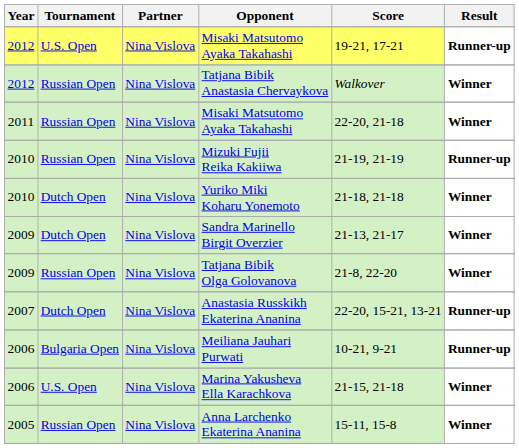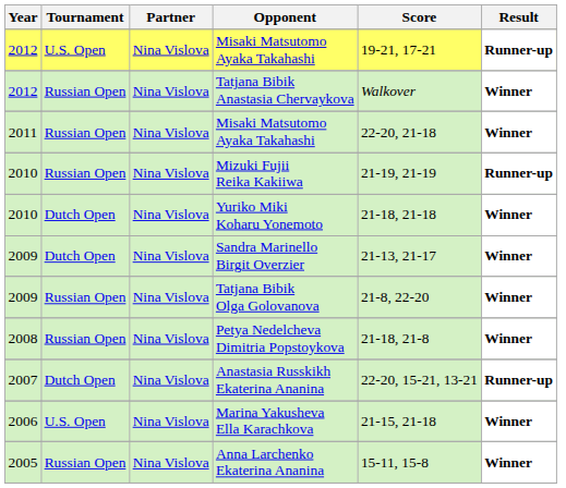 <table class="sortable wikitable" style="font-size: 90%;">
 <tr>
 <th>Year</th>
 <th>Tournament</th>
 <th>Partner</th>
 <th>Opponent</th>
 <th>Score</th>
 <th>Result</th>
 </tr>
 <tr>
 </tr>
 <tr style="background:#FFFF67">
 <td align="center"><a href='#'>2012</a></td>
 <td align="left"><a href='#'>U.S. Open</a></td>
 <td align="left"> <a href='#'>Nina Vislova</a></td>
 <td align="left"> <a href='#'>Misaki Matsutomo</a><br> <a href='#'>Ayaka Takahashi</a></td>
 <td align="left">19-21, 17-21</td>
 <td style="text-align:left; background:white"> <strong>Runner-up</strong></td>
 </tr>
 <tr>
 </tr>
 <tr style="background:#D4F1C5">
 <td align="center"><a href='#'>2012</a></td>
 <td align="left"><a href='#'>Russian Open</a></td>
 <td align="left"> <a href='#'>Nina Vislova</a></td>
 <td align="left"> <a href='#'>Tatjana Bibik</a><br> <a href='#'>Anastasia Chervaykova</a></td>
 <td align="left"><em>Walkover</em></td>
 <td style="text-align:left; background:white"> <strong>Winner</strong></td>
 </tr>
 <tr>
 </tr>
 <tr style="background:#D4F1C5">
 <td align="center">2011</td>
 <td align="left"><a href='#'>Russian Open</a></td>
 <td align="left"> <a href='#'>Nina Vislova</a></td>
 <td align="left"> <a href='#'>Misaki Matsutomo</a><br> <a href='#'>Ayaka Takahashi</a></td>
 <td align="left">22-20, 21-18</td>
 <td style="text-align:left; background:white"> <strong>Winner</strong></td>
 </tr>
 <tr>
 </tr>
 <tr style="background:#D4F1C5">
 <td align="center">2010</td>
 <td align="left"><a href='#'>Russian Open</a></td>
 <td align="left"> <a href='#'>Nina Vislova</a></td>
 <td align="left"> <a href='#'>Mizuki Fujii</a><br> <a href='#'>Reika Kakiiwa</a></td>
 <td align="left">21-19, 21-19</td>
 <td style="text-align:left; background:white"> <strong>Runner-up</strong></td>
 </tr>
 <tr>
 </tr>
 <tr style="background:#D4F1C5">
 <td align="center">2010</td>
 <td align="left"><a href='#'>Dutch Open</a></td>
 <td align="left"> <a href='#'>Nina Vislova</a></td>
 <td align="left"> <a href='#'>Yuriko Miki</a><br> <a href='#'>Koharu Yonemoto</a></td>
 <td align="left">21-18, 21-18</td>
 <td style="text-align:left; background:white"> <strong>Winner</strong></td>
 </tr>
 <tr>
 </tr>
 <tr style="background:#D4F1C5">
 <td align="center">2009</td>
 <td align="left"><a href='#'>Dutch Open</a></td>
 <td align="left"> <a href='#'>Nina Vislova</a></td>
 <td align="left"> <a href='#'>Sandra Marinello</a><br> <a href='#'>Birgit Overzier</a></td>
 <td align="left">21-13, 21-17</td>
 <td style="text-align:left; background:white"> <strong>Winner</strong></td>
 </tr>
 <tr>
 </tr>
 <tr style="background:#D4F1C5">
 <td align="center">2009</td>
 <td align="left"><a href='#'>Russian Open</a></td>
 <td align="left"> <a href='#'>Nina Vislova</a></td>
 <td align="left"> <a href='#'>Tatjana Bibik</a><br> <a href='#'>Olga Golovanova</a></td>
 <td align="left">21-8, 22-20</td>
 <td style="text-align:left; background:white"> <strong>Winner</strong></td>
 </tr>
 <tr>
 </tr>
+<tr style="background:#D4F1C5">
+<td align="center">2008</td>
+<td align="left"><a href='#'>Russian Open</a></td>
+<td align="left"> <a href='#'>Nina Vislova</a></td>
+<td align="left"> <a href='#'>Petya Nedelcheva</a><br> <a href='#'>Dimitria Popstoykova</a></td>
+<td align="left">21-18, 21-8</td>
+<td style="text-align:left; background:white"> <strong>Winner</strong></td>
+</tr>
 <tr>
 </tr>
 <tr style="background:#D4F1C5">
 <td align="center">2007</td>
 <td align="left"><a href='#'>Dutch Open</a></td>
 <td align="left"> <a href='#'>Nina Vislova</a></td>
 <td align="left"> <a href='#'>Anastasia Russkikh</a><br> <a href='#'>Ekaterina Ananina</a></td>
 <td align="left">22-20, 15-21, 13-21</td>
 <td style="text-align:left; background:white"> <strong>Runner-up</strong></td>
 </tr>
 <tr>
-</tr>
-<tr style="background:#D4F1C5">
-<td align="center">2006</td>
-<td align="left"><a href='#'>Bulgaria Open</a></td>
-<td align="left"> <a href='#'>Nina Vislova</a></td>
-<td align="left"> <a href='#'>Meiliana Jauhari</a><br> <a href='#'>Purwati</a></td>
-<td align="left">10-21, 9-21</td>
-<td style="text-align:left; background:white"> <strong>Runner-up</strong></td>
 </tr>
 <tr>
 </tr>
 <tr style="background:#D4F1C5">
 <td align="center">2006</td>
 <td align="left"><a href='#'>U.S. Open</a></td>
 <td align="left"> <a href='#'>Nina Vislova</a></td>
 <td align="left"> <a href='#'>Marina Yakusheva</a><br> <a href='#'>Ella Karachkova</a></td>
 <td align="left">21-15, 21-18</td>
 <td style="text-align:left; background:white"> <strong>Winner</strong></td>
 </tr>
 <tr>
 </tr>
 <tr style="background:#D4F1C5">
 <td align="center">2005</td>
 <td align="left"><a href='#'>Russian Open</a></td>
 <td align="left"> <a href='#'>Nina Vislova</a></td>
 <td align="left"> <a href='#'>Anna Larchenko</a><br> <a href='#'>Ekaterina Ananina</a></td>
 <td align="left">15-11, 15-8</td>
 <td style="text-align:left; background:white"> <strong>Winner</strong></td>
 </tr>
 <tr>
 </tr>
 </table>
